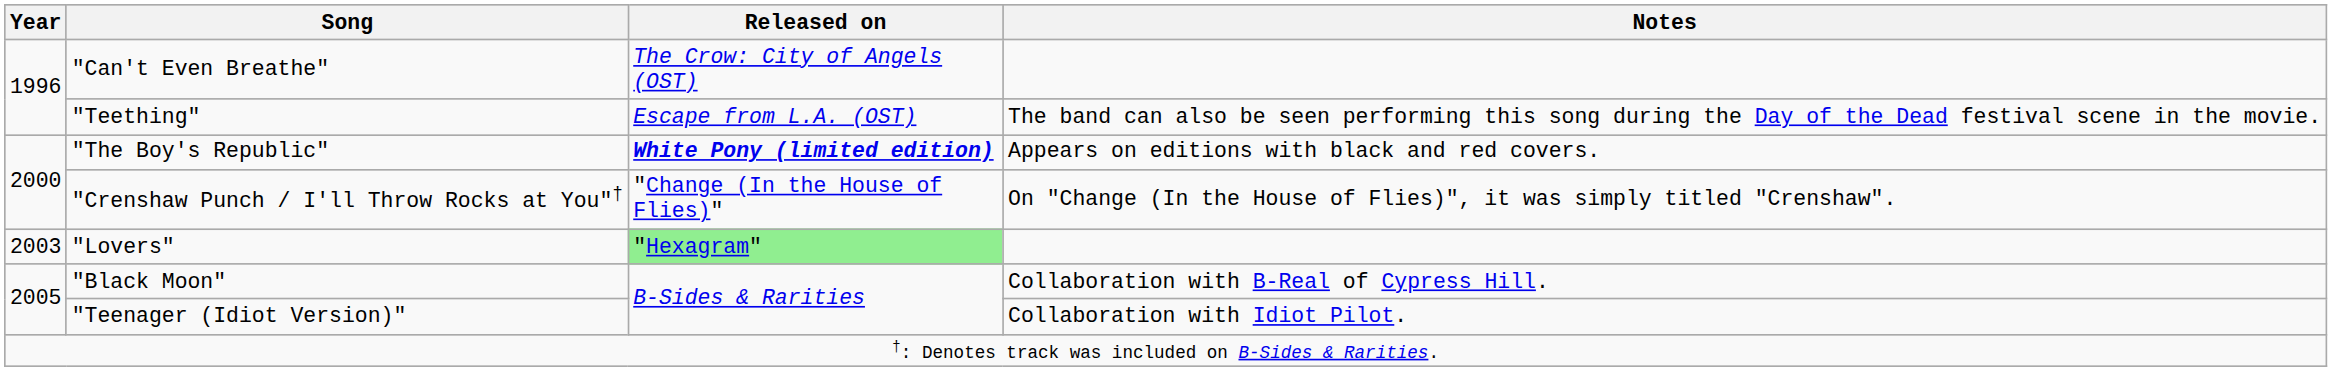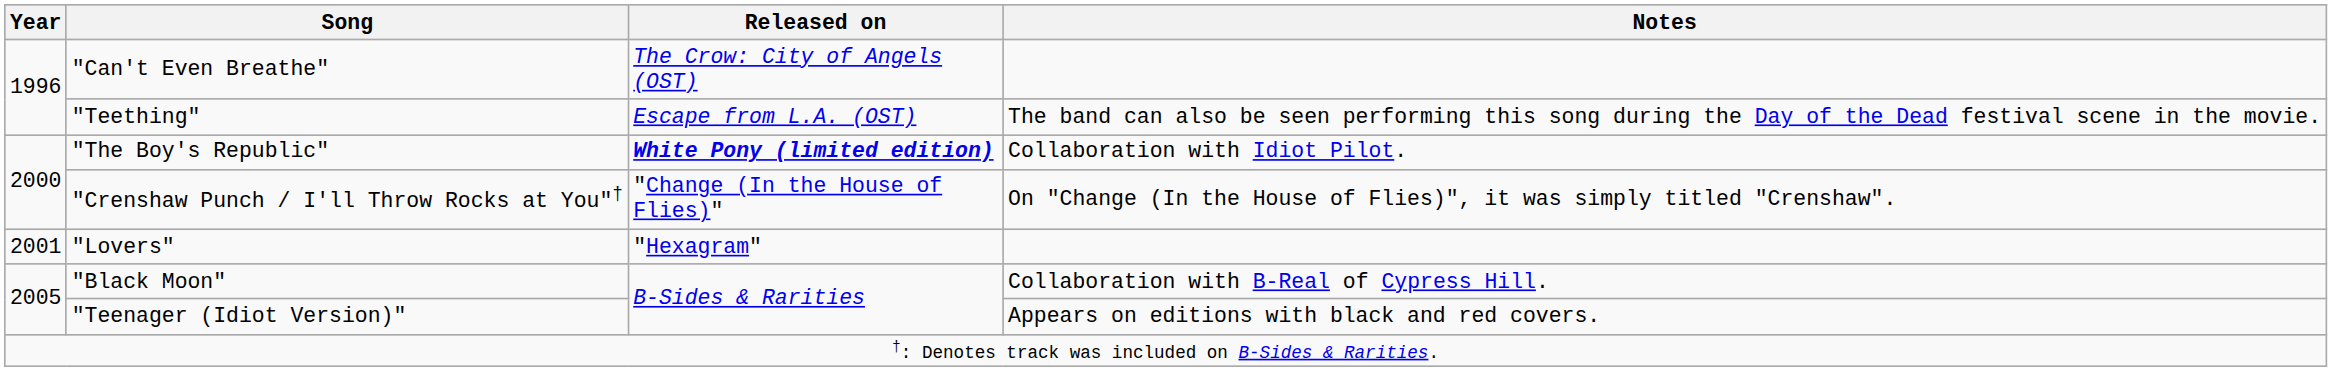 <table class="wikitable">
 <tr>
 <th>Year</th>
 <th>Song</th>
 <th style="width:17em;">Released on</th>
 <th>Notes</th>
 </tr>
 <tr>
 <td rowspan="2">1996</td>
 <td>"Can't Even Breathe"</td>
 <td><em><a href='#'>The Crow: City of Angels (OST)</a></em></td>
 <td></td>
 </tr>
 <tr>
 <td>"Teething"</td>
 <td><em><a href='#'>Escape from L.A. (OST)</a></em></td>
 <td>The band can also be seen performing this song during the <a href='#'>Day of the Dead</a> festival scene in the movie.</td>
 </tr>
 <tr>
 <td rowspan="2">2000</td>
 <td>"The Boy's Republic"</td>
 <td><strong><em><a href='#'>White Pony (limited edition)</a></em></strong></td>
-<td>Appears on editions with black and red covers.</td>
+<td>Collaboration with <a href='#'>Idiot Pilot</a>.</td>
 </tr>
 <tr>
 <td>"Crenshaw Punch / I'll Throw Rocks at You"<sup>†</sup></td>
 <td>"<a href='#'>Change (In the House of Flies)</a>"</td>
 <td>On "Change (In the House of Flies)", it was simply titled "Crenshaw".</td>
 </tr>
 <tr>
-<td>2003</td>
+<td>2001</td>
 <td>"Lovers"</td>
-<td style="background: lightgreen;">"<a href='#'>Hexagram</a>"</td>
+<td>"<a href='#'>Hexagram</a>"</td>
 <td></td>
 </tr>
 <tr>
 <td rowspan="2">2005</td>
 <td>"Black Moon"</td>
 <td rowspan="2"><em><a href='#'>B-Sides & Rarities</a></em></td>
 <td>Collaboration with <a href='#'>B-Real</a> of <a href='#'>Cypress Hill</a>.</td>
 </tr>
 <tr>
 <td>"Teenager (Idiot Version)"</td>
-<td>Collaboration with <a href='#'>Idiot Pilot</a>.</td>
+<td>Appears on editions with black and red covers.</td>
 </tr>
 <tr>
 <td colspan="4" style="text-align:center; font-size:8pt;"><sup>†</sup>: Denotes track was included on <em><a href='#'>B-Sides & Rarities</a></em>.</td>
 </tr>
 </table>
